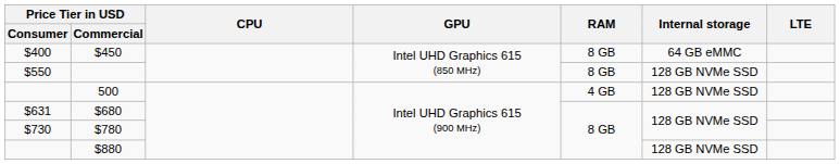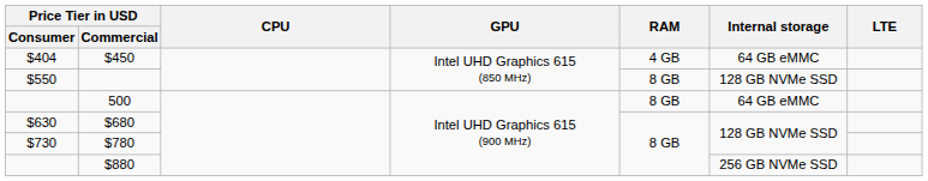 <table class="wikitable sortable" style="text-align:center;" align="center" text-align="center">
 <tr>
 <th colspan="2" width="17%" scope="col">Price Tier in USD</th>
 <th rowspan="2" width="25%" scope="col">CPU</th>
 <th rowspan="2" width="25%" scope="col">GPU</th>
 <th rowspan="2" scope="col">RAM</th>
 <th rowspan="2"  width="15%" scope="col">Internal storage</th>
 <th rowspan="2">LTE</th>
 </tr>
 <tr>
 <th>Consumer</th>
 <th>Commercial</th>
 </tr>
 <tr>
-<td>$400</td>
+<td>$404</td>
 <td>$450</td>
 <td rowspan="2"></td>
 <td rowspan="2">Intel UHD Graphics 615<br><small>(850 MHz)</small></td>
-<td>8 GB</td>
+<td>4 GB</td>
 <td>64 GB eMMC</td>
 <td></td>
 </tr>
 <tr>
 <td>$550</td>
 <td></td>
 <td>8 GB</td>
 <td>128 GB NVMe SSD</td>
 <td></td>
 </tr>
 <tr>
 <td></td>
 <td>500</td>
 <td rowspan="4"></td>
 <td rowspan="4">Intel UHD Graphics 615<br><small>(900 MHz)</small></td>
-<td>4 GB</td>
-<td>128 GB NVMe SSD</td>
+<td>8 GB</td>
+<td>64 GB eMMC</td>
 <td></td>
 </tr>
 <tr>
-<td>$631</td>
+<td>$630</td>
 <td>$680</td>
 <td rowspan="3">8 GB</td>
 <td rowspan="2">128 GB NVMe SSD</td>
 <td></td>
 </tr>
 <tr>
 <td>$730</td>
 <td>$780</td>
 <td></td>
 </tr>
 <tr>
 <td></td>
 <td>$880</td>
-<td>128 GB NVMe SSD</td>
+<td rowspan="1">256 GB NVMe SSD</td>
 <td></td>
 </tr>
 </table>
